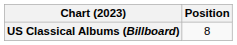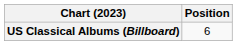 <table class="wikitable plainrowheaders sortable" style="text-align:center">
 <tr>
 <th scope="col">Chart (2023)</th>
 <th scope="col">Position</th>
 </tr>
 <tr>
 <th scope="row">US Classical Albums (<em>Billboard</em>)</th>
-<td>8</td>
+<td>6</td>
 </tr>
 </table>
